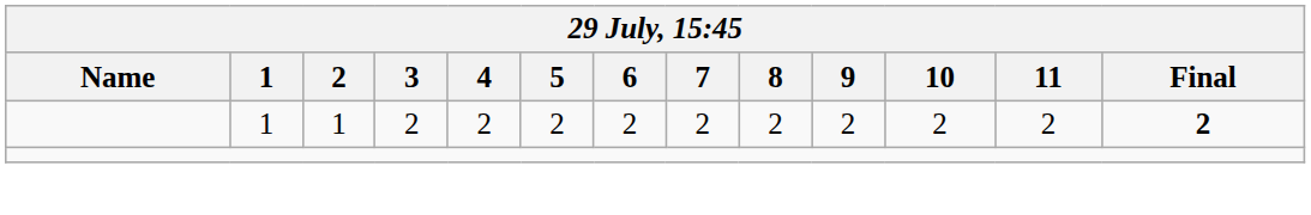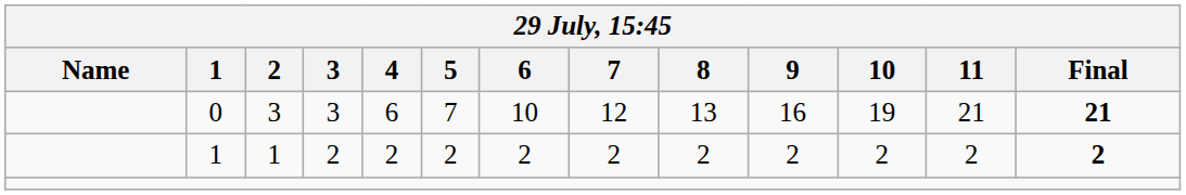 <table class=wikitable style="text-align:center; width: 55%">
 <tr>
 <th colspan=13><em>29 July, 15:45</em></th>
 </tr>
 <tr>
 <th>Name</th>
 <th>1</th>
 <th>2</th>
 <th>3</th>
 <th>4</th>
 <th>5</th>
 <th>6</th>
 <th>7</th>
 <th>8</th>
 <th>9</th>
 <th>10</th>
 <th>11</th>
 <th>Final</th>
 </tr>
 <tr>
+<td align=left><strong></strong></td>
+<td>0</td>
+<td>3</td>
+<td>3</td>
+<td>6</td>
+<td>7</td>
+<td>10</td>
+<td>12</td>
+<td>13</td>
+<td>16</td>
+<td>19</td>
+<td>21</td>
+<td><strong>21</strong></td>
+</tr>
+<tr>
 <td align=left></td>
 <td>1</td>
 <td>1</td>
 <td>2</td>
 <td>2</td>
 <td>2</td>
 <td>2</td>
 <td>2</td>
 <td>2</td>
 <td>2</td>
 <td>2</td>
 <td>2</td>
 <td><strong>2</strong></td>
 </tr>
 <tr>
 <td colspan=13></td>
 </tr>
 </table>
